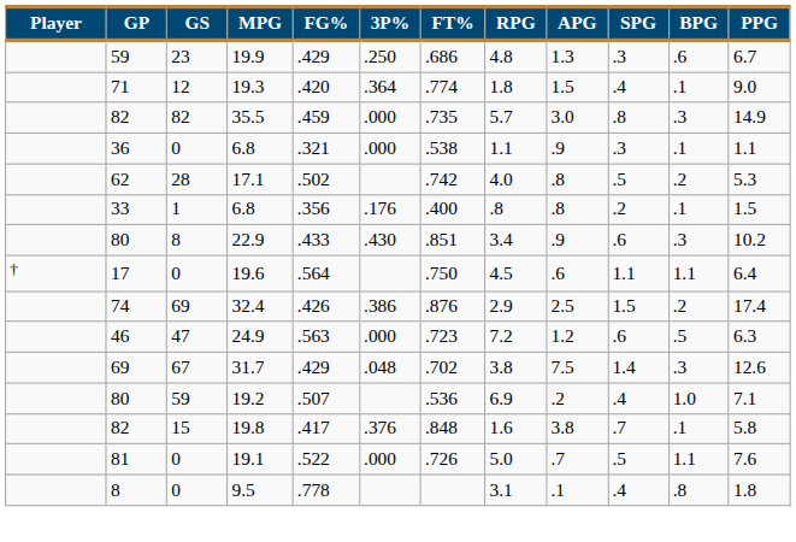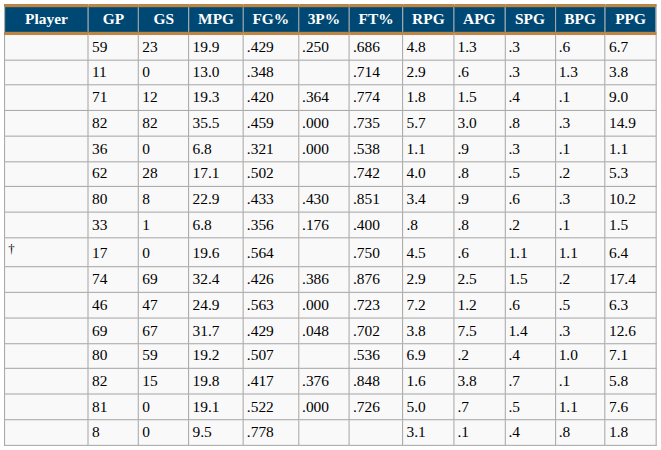 <table class="wikitable sortable" style="font-size: 90%">
 <tr>
 <th style="background: #004874 ; color:#FFFFFF; border-top:#BA8545 3px solid; border-bottom:#BA8545 3px solid;"  width="10%">Player</th>
 <th style="background: #004874 ; color:#FFFFFF; border-top:#BA8545 3px solid; border-bottom:#BA8545 3px solid;" width="6%">GP</th>
 <th style="background: #004874 ; color:#FFFFFF; border-top:#BA8545 3px solid; border-bottom:#BA8545 3px solid;" width="6%">GS</th>
 <th style="background: #004874 ; color:#FFFFFF; border-top:#BA8545 3px solid; border-bottom:#BA8545 3px solid;" width="6%">MPG</th>
 <th style="background: #004874 ; color:#FFFFFF; border-top:#BA8545 3px solid; border-bottom:#BA8545 3px solid;" width="6%">FG%</th>
 <th style="background: #004874 ; color:#FFFFFF; border-top:#BA8545 3px solid; border-bottom:#BA8545 3px solid;" width="6%">3P%</th>
 <th style="background: #004874 ; color:#FFFFFF; border-top:#BA8545 3px solid; border-bottom:#BA8545 3px solid;" width="6%">FT%</th>
 <th style="background: #004874 ; color:#FFFFFF; border-top:#BA8545 3px solid; border-bottom:#BA8545 3px solid;" width="6%">RPG</th>
 <th style="background: #004874 ; color:#FFFFFF; border-top:#BA8545 3px solid; border-bottom:#BA8545 3px solid;" width="6%">APG</th>
 <th style="background: #004874 ; color:#FFFFFF; border-top:#BA8545 3px solid; border-bottom:#BA8545 3px solid;" width="6%">SPG</th>
 <th style="background: #004874 ; color:#FFFFFF; border-top:#BA8545 3px solid; border-bottom:#BA8545 3px solid;" width="6%">BPG</th>
 <th style="background: #004874 ; color:#FFFFFF; border-top:#BA8545 3px solid; border-bottom:#BA8545 3px solid;" width="6%">PPG</th>
 </tr>
 <tr>
 <td style="text-align:left;"></td>
 <td>59</td>
 <td>23</td>
 <td>19.9</td>
 <td>.429</td>
 <td>.250</td>
 <td>.686</td>
 <td>4.8</td>
 <td>1.3</td>
 <td>.3</td>
 <td>.6</td>
 <td>6.7</td>
+</tr>
+<tr>
+<td style="text-align:left;"></td>
+<td>11</td>
+<td>0</td>
+<td>13.0</td>
+<td>.348</td>
+<td></td>
+<td>.714</td>
+<td>2.9</td>
+<td>.6</td>
+<td>.3</td>
+<td>1.3</td>
+<td>3.8</td>
 </tr>
 <tr>
 <td style="text-align:left;"></td>
 <td>71</td>
 <td>12</td>
 <td>19.3</td>
 <td>.420</td>
 <td>.364</td>
 <td>.774</td>
 <td>1.8</td>
 <td>1.5</td>
 <td>.4</td>
 <td>.1</td>
 <td>9.0</td>
 </tr>
 <tr>
 <td style="text-align:left;"></td>
 <td>82</td>
 <td>82</td>
 <td>35.5</td>
 <td>.459</td>
 <td>.000</td>
 <td>.735</td>
 <td>5.7</td>
 <td>3.0</td>
 <td>.8</td>
 <td>.3</td>
 <td>14.9</td>
 </tr>
 <tr>
 <td style="text-align:left;"></td>
 <td>36</td>
 <td>0</td>
 <td>6.8</td>
 <td>.321</td>
 <td>.000</td>
 <td>.538</td>
 <td>1.1</td>
 <td>.9</td>
 <td>.3</td>
 <td>.1</td>
 <td>1.1</td>
 </tr>
 <tr>
 <td style="text-align:left;"></td>
 <td>62</td>
 <td>28</td>
 <td>17.1</td>
 <td>.502</td>
 <td></td>
 <td>.742</td>
 <td>4.0</td>
 <td>.8</td>
 <td>.5</td>
 <td>.2</td>
 <td>5.3</td>
 </tr>
 <tr>
 <td style="text-align:left;"></td>
+<td>80</td>
+<td>8</td>
+<td>22.9</td>
+<td>.433</td>
+<td>.430</td>
+<td>.851</td>
+<td>3.4</td>
+<td>.9</td>
+<td>.6</td>
+<td>.3</td>
+<td>10.2</td>
+</tr>
+<tr>
+<td style="text-align:left;"></td>
 <td>33</td>
 <td>1</td>
 <td>6.8</td>
 <td>.356</td>
 <td>.176</td>
 <td>.400</td>
 <td>.8</td>
 <td>.8</td>
 <td>.2</td>
 <td>.1</td>
 <td>1.5</td>
-</tr>
-<tr>
-<td style="text-align:left;"></td>
-<td>80</td>
-<td>8</td>
-<td>22.9</td>
-<td>.433</td>
-<td>.430</td>
-<td>.851</td>
-<td>3.4</td>
-<td>.9</td>
-<td>.6</td>
-<td>.3</td>
-<td>10.2</td>
 </tr>
 <tr>
 <td style="text-align:left;"><sup>†</sup></td>
 <td>17</td>
 <td>0</td>
 <td>19.6</td>
 <td>.564</td>
 <td></td>
 <td>.750</td>
 <td>4.5</td>
 <td>.6</td>
 <td>1.1</td>
 <td>1.1</td>
 <td>6.4</td>
 </tr>
 <tr>
 <td style="text-align:left;"></td>
 <td>74</td>
 <td>69</td>
 <td>32.4</td>
 <td>.426</td>
 <td>.386</td>
 <td>.876</td>
 <td>2.9</td>
 <td>2.5</td>
 <td>1.5</td>
 <td>.2</td>
 <td>17.4</td>
 </tr>
 <tr>
 <td style="text-align:left;"></td>
 <td>46</td>
 <td>47</td>
 <td>24.9</td>
 <td>.563</td>
 <td>.000</td>
 <td>.723</td>
 <td>7.2</td>
 <td>1.2</td>
 <td>.6</td>
 <td>.5</td>
 <td>6.3</td>
 </tr>
 <tr>
 <td style="text-align:left;"></td>
 <td>69</td>
 <td>67</td>
 <td>31.7</td>
 <td>.429</td>
 <td>.048</td>
 <td>.702</td>
 <td>3.8</td>
 <td>7.5</td>
 <td>1.4</td>
 <td>.3</td>
 <td>12.6</td>
 </tr>
 <tr>
 <td style="text-align:left;"></td>
 <td>80</td>
 <td>59</td>
 <td>19.2</td>
 <td>.507</td>
 <td></td>
 <td>.536</td>
 <td>6.9</td>
 <td>.2</td>
 <td>.4</td>
 <td>1.0</td>
 <td>7.1</td>
 </tr>
 <tr>
 <td style="text-align:left;"></td>
 <td>82</td>
 <td>15</td>
 <td>19.8</td>
 <td>.417</td>
 <td>.376</td>
 <td>.848</td>
 <td>1.6</td>
 <td>3.8</td>
 <td>.7</td>
 <td>.1</td>
 <td>5.8</td>
 </tr>
 <tr>
 <td style="text-align:left;"></td>
 <td>81</td>
 <td>0</td>
 <td>19.1</td>
 <td>.522</td>
 <td>.000</td>
 <td>.726</td>
 <td>5.0</td>
 <td>.7</td>
 <td>.5</td>
 <td>1.1</td>
 <td>7.6</td>
 </tr>
 <tr>
 <td style="text-align:left;"></td>
 <td>8</td>
 <td>0</td>
 <td>9.5</td>
 <td>.778</td>
 <td></td>
 <td></td>
 <td>3.1</td>
 <td>.1</td>
 <td>.4</td>
 <td>.8</td>
 <td>1.8</td>
 </tr>
 </table>
